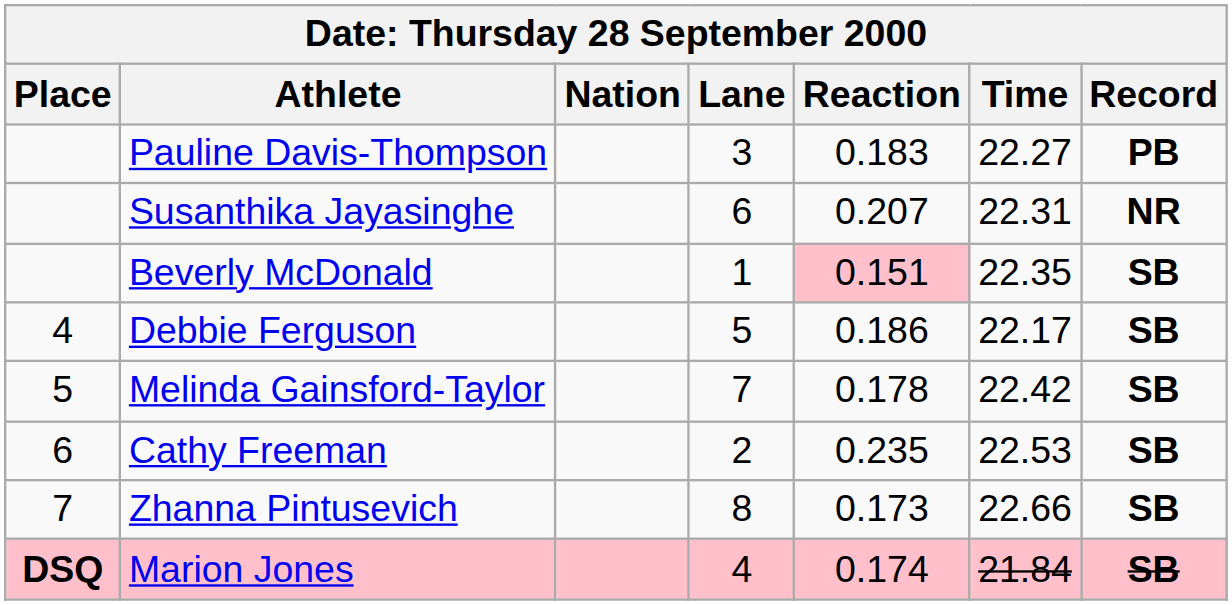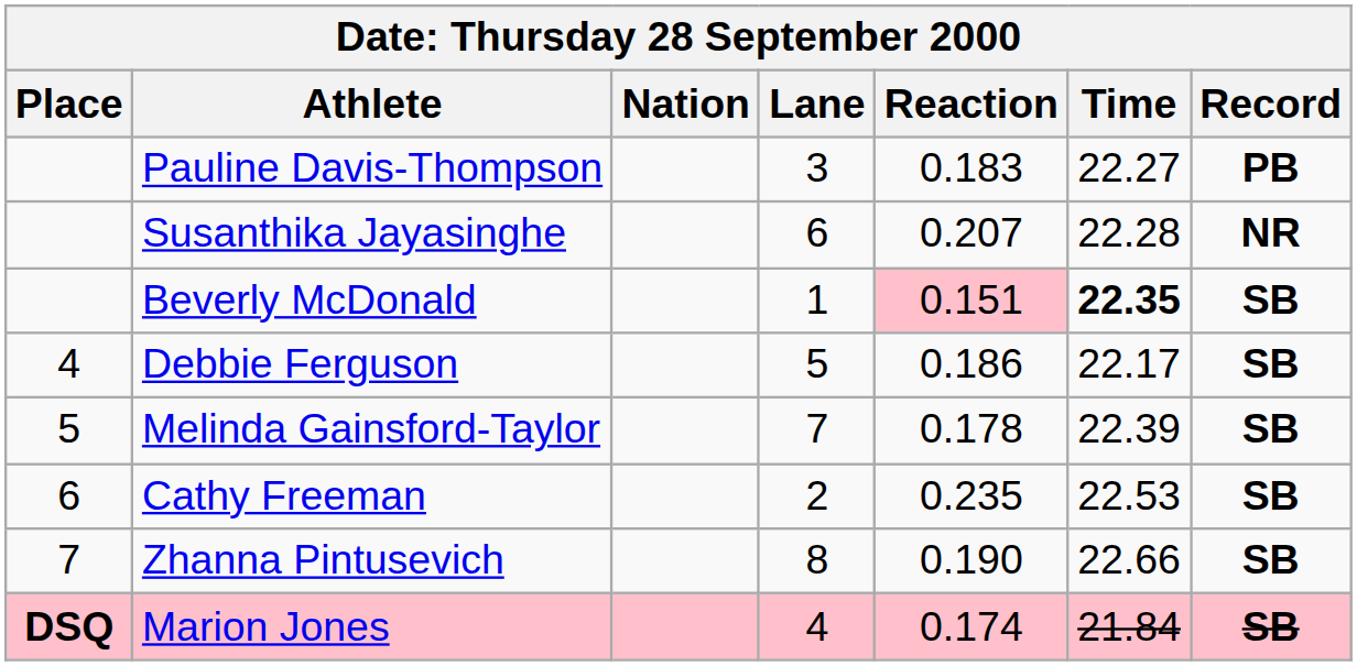 <table class="wikitable sortable">
 <tr>
 <th colspan=9>Date: Thursday 28 September 2000 <br></th>
 </tr>
 <tr>
 <th colspan=1>Place</th>
 <th rowspan=1>Athlete</th>
 <th rowspan=1>Nation</th>
 <th rowspan=1>Lane</th>
 <th rowspan=1>Reaction</th>
 <th rowspan=1>Time</th>
 <th rowspan=1>Record</th>
 </tr>
 <tr>
 <td align="center"></td>
 <td align="left"><a href='#'>Pauline Davis-Thompson</a></td>
 <td align="left"></td>
 <td align="center">3</td>
 <td align="center">0.183</td>
 <td align="center">22.27</td>
 <td align="center"><strong>PB</strong></td>
 </tr>
 <tr>
 <td align="center"></td>
 <td align="left"><a href='#'>Susanthika Jayasinghe</a></td>
 <td align="left"></td>
 <td align="center">6</td>
 <td align="center">0.207</td>
-<td align="center">22.31</td>
+<td align="center">22.28</td>
 <td align="center"><strong>NR</strong></td>
 </tr>
 <tr>
 <td align="center"></td>
 <td align="left"><a href='#'>Beverly McDonald</a></td>
 <td align="left"></td>
 <td align="center">1</td>
 <td align="center" style="background: pink;">0.151</td>
-<td align="center">22.35</td>
+<td align="center"><strong>22.35</strong></td>
 <td align="center"><strong>SB</strong></td>
 </tr>
 <tr>
 <td align="center">4</td>
 <td align="left"><a href='#'>Debbie Ferguson</a></td>
 <td align="left"></td>
 <td align="center">5</td>
 <td align="center">0.186</td>
 <td align="center">22.17</td>
 <td align="center"><strong>SB</strong></td>
 </tr>
 <tr>
 <td align="center">5</td>
 <td align="left"><a href='#'>Melinda Gainsford-Taylor</a></td>
 <td align="left"></td>
 <td align="center">7</td>
 <td align="center">0.178</td>
-<td align="center">22.42</td>
+<td align="center">22.39</td>
 <td align="center"><strong>SB</strong></td>
 </tr>
 <tr>
 <td align="center">6</td>
 <td align="left"><a href='#'>Cathy Freeman</a></td>
 <td align="left"></td>
 <td align="center">2</td>
 <td align="center">0.235</td>
 <td align="center">22.53</td>
 <td align="center"><strong>SB</strong></td>
 </tr>
 <tr>
 <td align="center">7</td>
 <td align="left"><a href='#'>Zhanna Pintusevich</a></td>
 <td align="left"></td>
 <td align="center">8</td>
-<td align="center">0.173</td>
+<td align="center">0.190</td>
 <td align="center">22.66</td>
 <td align="center"><strong>SB</strong></td>
 </tr>
 <tr bgcolor=pink>
 <td align="center"><strong>DSQ</strong></td>
 <td align="left"><a href='#'>Marion Jones</a></td>
 <td align="left"></td>
 <td align="center">4</td>
 <td align="center">0.174</td>
 <td align="center"><s>21.84</s></td>
 <td align="center"><s><strong>SB</strong></s></td>
 </tr>
 </table>
